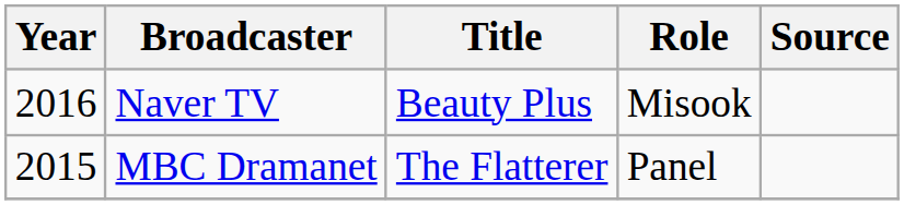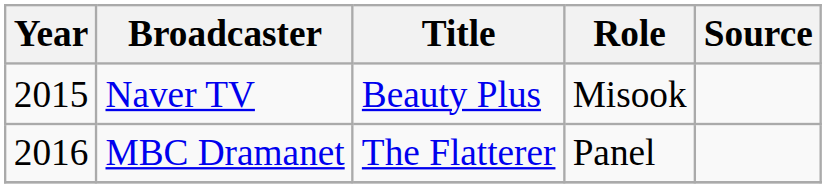 <table class ="wikitable sortable">
 <tr>
 <th>Year</th>
 <th>Broadcaster</th>
 <th>Title</th>
 <th>Role</th>
 <th>Source</th>
 </tr>
 <tr>
-<td>2016</td>
+<td>2015</td>
 <td><a href='#'>Naver TV</a></td>
 <td><a href='#'>Beauty Plus</a></td>
 <td>Misook</td>
 <td style="text-align:center;"></td>
 </tr>
 <tr>
-<td>2015</td>
+<td>2016</td>
 <td><a href='#'>MBC Dramanet</a></td>
 <td><a href='#'>The Flatterer</a></td>
 <td>Panel</td>
 <td style="text-align:center;"></td>
 </tr>
 <tr>
 </tr>
 </table>
